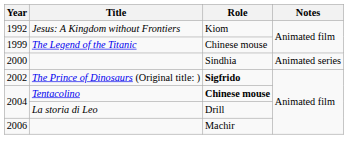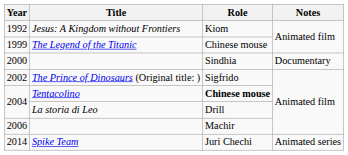 <table class="wikitable plainrowheaders sortable">
 <tr>
 <th scope="col">Year</th>
 <th scope="col">Title</th>
 <th scope="col">Role</th>
 <th scope="col">Notes</th>
 </tr>
 <tr>
 <td>1992</td>
 <td><em>Jesus: A Kingdom without Frontiers</em></td>
 <td>Kiom</td>
 <td Rowspan=2>Animated film</td>
 </tr>
 <tr>
 <td>1999</td>
 <td><em><a href='#'>The Legend of the Titanic</a></em></td>
 <td>Chinese mouse</td>
 </tr>
 <tr>
 <td>2000</td>
 <td><em></em></td>
 <td>Sindhia</td>
-<td>Animated series</td>
+<td>Documentary</td>
 </tr>
 <tr>
 <td>2002</td>
 <td><em><a href='#'>The Prince of Dinosaurs</a></em> (Original title: <em></em>)</td>
-<td><strong>Sigfrido</strong></td>
+<td>Sigfrido</td>
 <td rowspan=4>Animated film</td>
 </tr>
 <tr>
 <td rowspan=2>2004</td>
 <td><em><a href='#'>Tentacolino</a></em></td>
 <td><strong>Chinese mouse</strong></td>
 </tr>
 <tr>
 <td><em>La storia di Leo</em></td>
 <td>Drill</td>
 </tr>
 <tr>
 <td>2006</td>
 <td><em></em></td>
 <td>Machir</td>
 </tr>
+<tr>
+<td>2014</td>
+<td><em><a href='#'>Spike Team</a></em></td>
+<td>Juri Chechi</td>
+<td>Animated series</td>
+</tr>
 </table>
